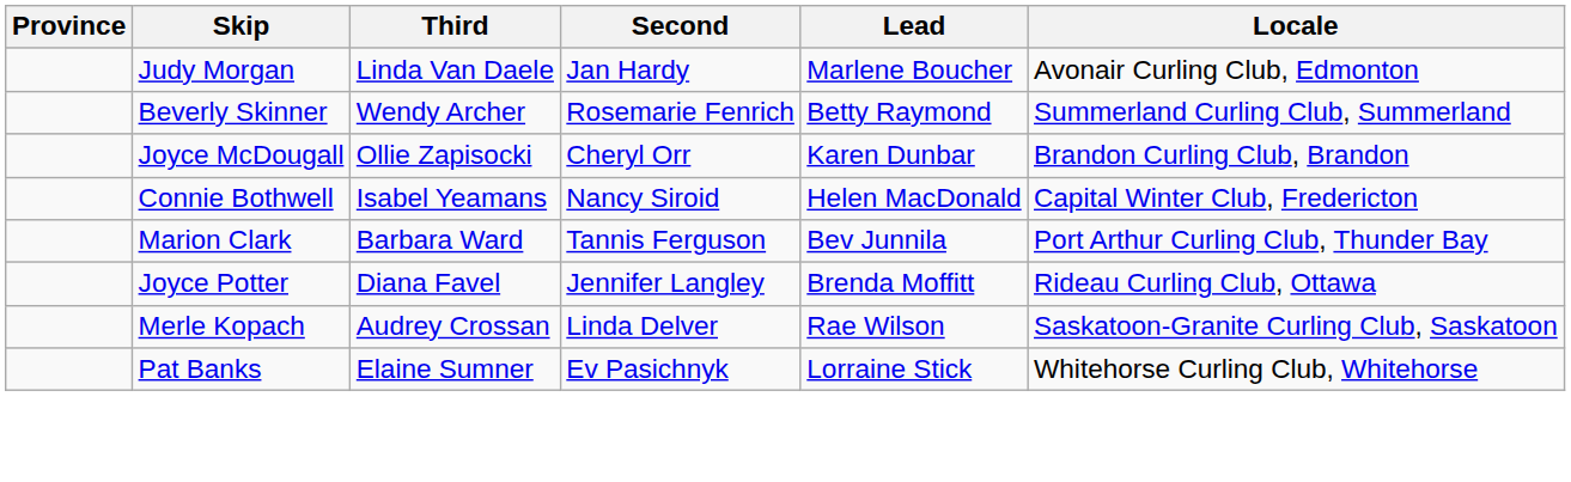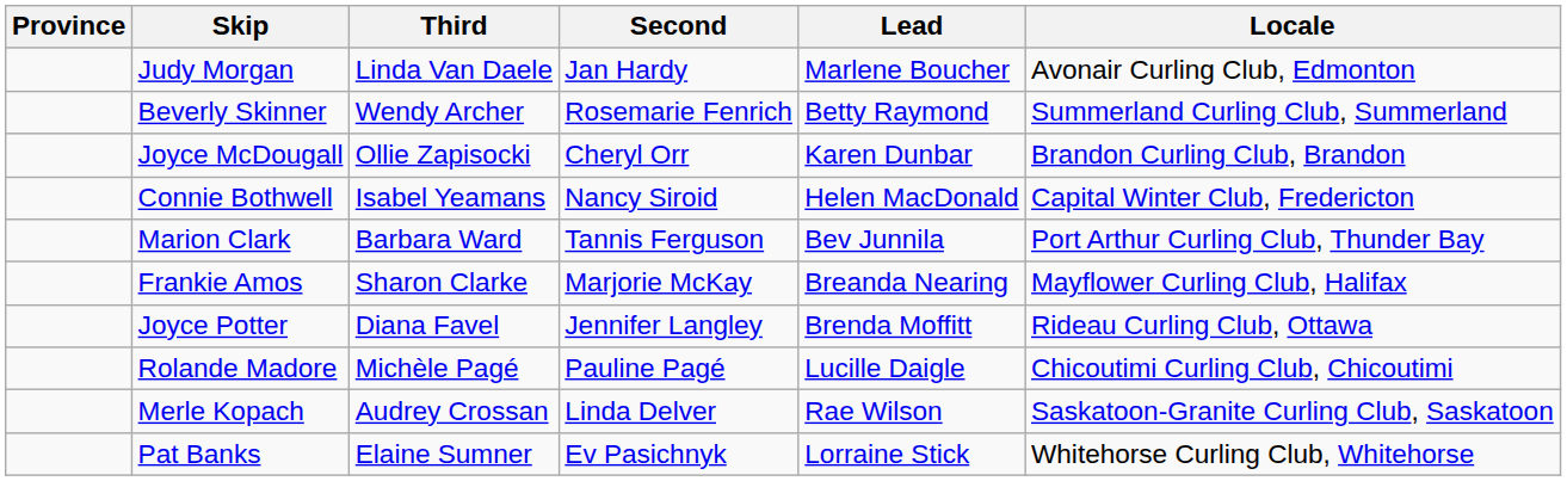 <table class=wikitable>
 <tr>
 <th>Province</th>
 <th>Skip</th>
 <th>Third</th>
 <th>Second</th>
 <th>Lead</th>
 <th>Locale</th>
 </tr>
 <tr>
 <td></td>
 <td><a href='#'>Judy Morgan</a></td>
 <td><a href='#'>Linda Van Daele</a></td>
 <td><a href='#'>Jan Hardy</a></td>
 <td><a href='#'>Marlene Boucher</a></td>
 <td>Avonair Curling Club, <a href='#'>Edmonton</a></td>
 </tr>
 <tr>
 <td></td>
 <td><a href='#'>Beverly Skinner</a></td>
 <td><a href='#'>Wendy Archer</a></td>
 <td><a href='#'>Rosemarie Fenrich</a></td>
 <td><a href='#'>Betty Raymond</a></td>
 <td><a href='#'>Summerland Curling Club</a>, <a href='#'>Summerland</a></td>
 </tr>
 <tr>
 <td></td>
 <td><a href='#'>Joyce McDougall</a></td>
 <td><a href='#'>Ollie Zapisocki</a></td>
 <td><a href='#'>Cheryl Orr</a></td>
 <td><a href='#'>Karen Dunbar</a></td>
 <td><a href='#'>Brandon Curling Club</a>, <a href='#'>Brandon</a></td>
 </tr>
 <tr>
 <td></td>
 <td><a href='#'>Connie Bothwell</a></td>
 <td><a href='#'>Isabel Yeamans</a></td>
 <td><a href='#'>Nancy Siroid</a></td>
 <td><a href='#'>Helen MacDonald</a></td>
 <td><a href='#'>Capital Winter Club</a>, <a href='#'>Fredericton</a></td>
 </tr>
 <tr>
 <td></td>
 <td><a href='#'>Marion Clark</a></td>
 <td><a href='#'>Barbara Ward</a></td>
 <td><a href='#'>Tannis Ferguson</a></td>
 <td><a href='#'>Bev Junnila</a></td>
 <td><a href='#'>Port Arthur Curling Club</a>, <a href='#'>Thunder Bay</a></td>
 </tr>
 <tr>
 <td></td>
+<td><a href='#'>Frankie Amos</a></td>
+<td><a href='#'>Sharon Clarke</a></td>
+<td><a href='#'>Marjorie McKay</a></td>
+<td><a href='#'>Breanda Nearing</a></td>
+<td><a href='#'>Mayflower Curling Club</a>, <a href='#'>Halifax</a></td>
+</tr>
+<tr>
+<td></td>
 <td><a href='#'>Joyce Potter</a></td>
 <td><a href='#'>Diana Favel</a></td>
 <td><a href='#'>Jennifer Langley</a></td>
 <td><a href='#'>Brenda Moffitt</a></td>
 <td><a href='#'>Rideau Curling Club</a>, <a href='#'>Ottawa</a></td>
+</tr>
+<tr>
+<td></td>
+<td><a href='#'>Rolande Madore</a></td>
+<td><a href='#'>Michèle Pagé</a></td>
+<td><a href='#'>Pauline Pagé</a></td>
+<td><a href='#'>Lucille Daigle</a></td>
+<td><a href='#'>Chicoutimi Curling Club</a>, <a href='#'>Chicoutimi</a></td>
 </tr>
 <tr>
 <td></td>
 <td><a href='#'>Merle Kopach</a></td>
 <td><a href='#'>Audrey Crossan</a></td>
 <td><a href='#'>Linda Delver</a></td>
 <td><a href='#'>Rae Wilson</a></td>
 <td><a href='#'>Saskatoon-Granite Curling Club</a>, <a href='#'>Saskatoon</a></td>
 </tr>
 <tr>
 <td></td>
 <td><a href='#'>Pat Banks</a></td>
 <td><a href='#'>Elaine Sumner</a></td>
 <td><a href='#'>Ev Pasichnyk</a></td>
 <td><a href='#'>Lorraine Stick</a></td>
 <td>Whitehorse Curling Club, <a href='#'>Whitehorse</a></td>
 </tr>
 </table>
